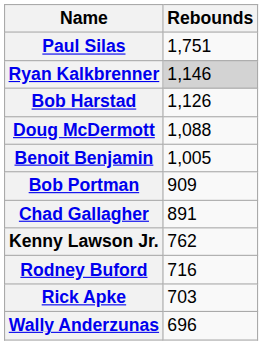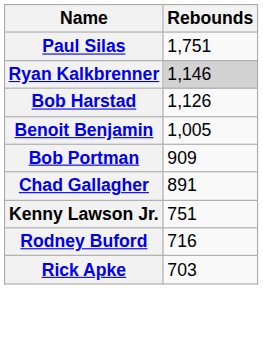 <table class="wikitable plainrowheaders">
 <tr>
 <th>Name</th>
 <th>Rebounds</th>
 </tr>
 <tr>
 <th scope="row"><a href='#'>Paul Silas</a></th>
 <td>1,751</td>
 </tr>
 <tr>
 <th scope="row"><a href='#'>Ryan Kalkbrenner</a></th>
 <td style="background: lightgrey;">1,146</td>
 </tr>
 <tr>
 <th scope="row"><a href='#'>Bob Harstad</a></th>
 <td>1,126</td>
 </tr>
 <tr>
-<th scope="row"><a href='#'>Doug McDermott</a></th>
-<td>1,088</td>
-</tr>
-<tr>
 <th scope="row"><a href='#'>Benoit Benjamin</a></th>
 <td>1,005</td>
 </tr>
 <tr>
 <th scope="row"><a href='#'>Bob Portman</a></th>
 <td>909</td>
 </tr>
 <tr>
 <th scope="row"><a href='#'>Chad Gallagher</a></th>
 <td>891</td>
 </tr>
 <tr>
 <th scope="row">Kenny Lawson Jr.</th>
-<td>762</td>
+<td>751</td>
 </tr>
 <tr>
 <th scope="row"><a href='#'>Rodney Buford</a></th>
 <td>716</td>
 </tr>
 <tr>
 <th scope="row"><a href='#'>Rick Apke</a></th>
 <td>703</td>
 </tr>
-<tr>
-<th scope="row"><a href='#'>Wally Anderzunas</a></th>
-<td>696</td>
-</tr>
 </table>
